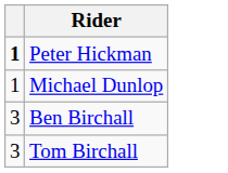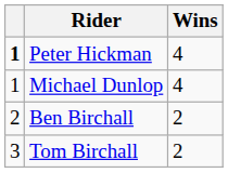 <table class="wikitable">
 <tr>
 <th></th>
 <th>Rider</th>
+<th>Wins</th>
 </tr>
 <tr>
 <td><strong>1</strong></td>
 <td> <a href='#'>Peter Hickman</a></td>
+<td>4</td>
 </tr>
 <tr>
 <td>1</td>
 <td> <a href='#'>Michael Dunlop</a></td>
+<td>4</td>
 </tr>
 <tr>
-<td>3</td>
+<td>2</td>
 <td> <a href='#'>Ben Birchall</a></td>
+<td>2</td>
 </tr>
 <tr>
 <td>3</td>
 <td> <a href='#'>Tom Birchall</a></td>
+<td>2</td>
 </tr>
 </table>
